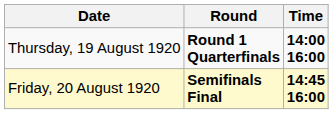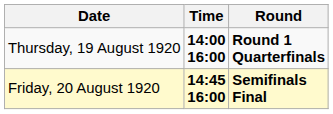 <table class="wikitable">
 <tr>
 <th>Date</th>
+<th>Time</th>
 <th>Round</th>
-<th>Time</th>
 </tr>
 <tr>
 <td>Thursday, 19 August 1920</td>
+<td><strong>14:00</strong><br><strong>16:00</strong></td>
 <td><strong>Round 1</strong><br><strong>Quarterfinals</strong></td>
-<td><strong>14:00</strong><br><strong>16:00</strong></td>
 </tr>
 <tr style=background:lemonchiffon>
 <td>Friday, 20 August 1920</td>
+<td><strong>14:45</strong><br><strong>16:00</strong></td>
 <td><strong>Semifinals</strong><br><strong>Final</strong></td>
-<td><strong>14:45</strong><br><strong>16:00</strong></td>
 </tr>
 </table>
